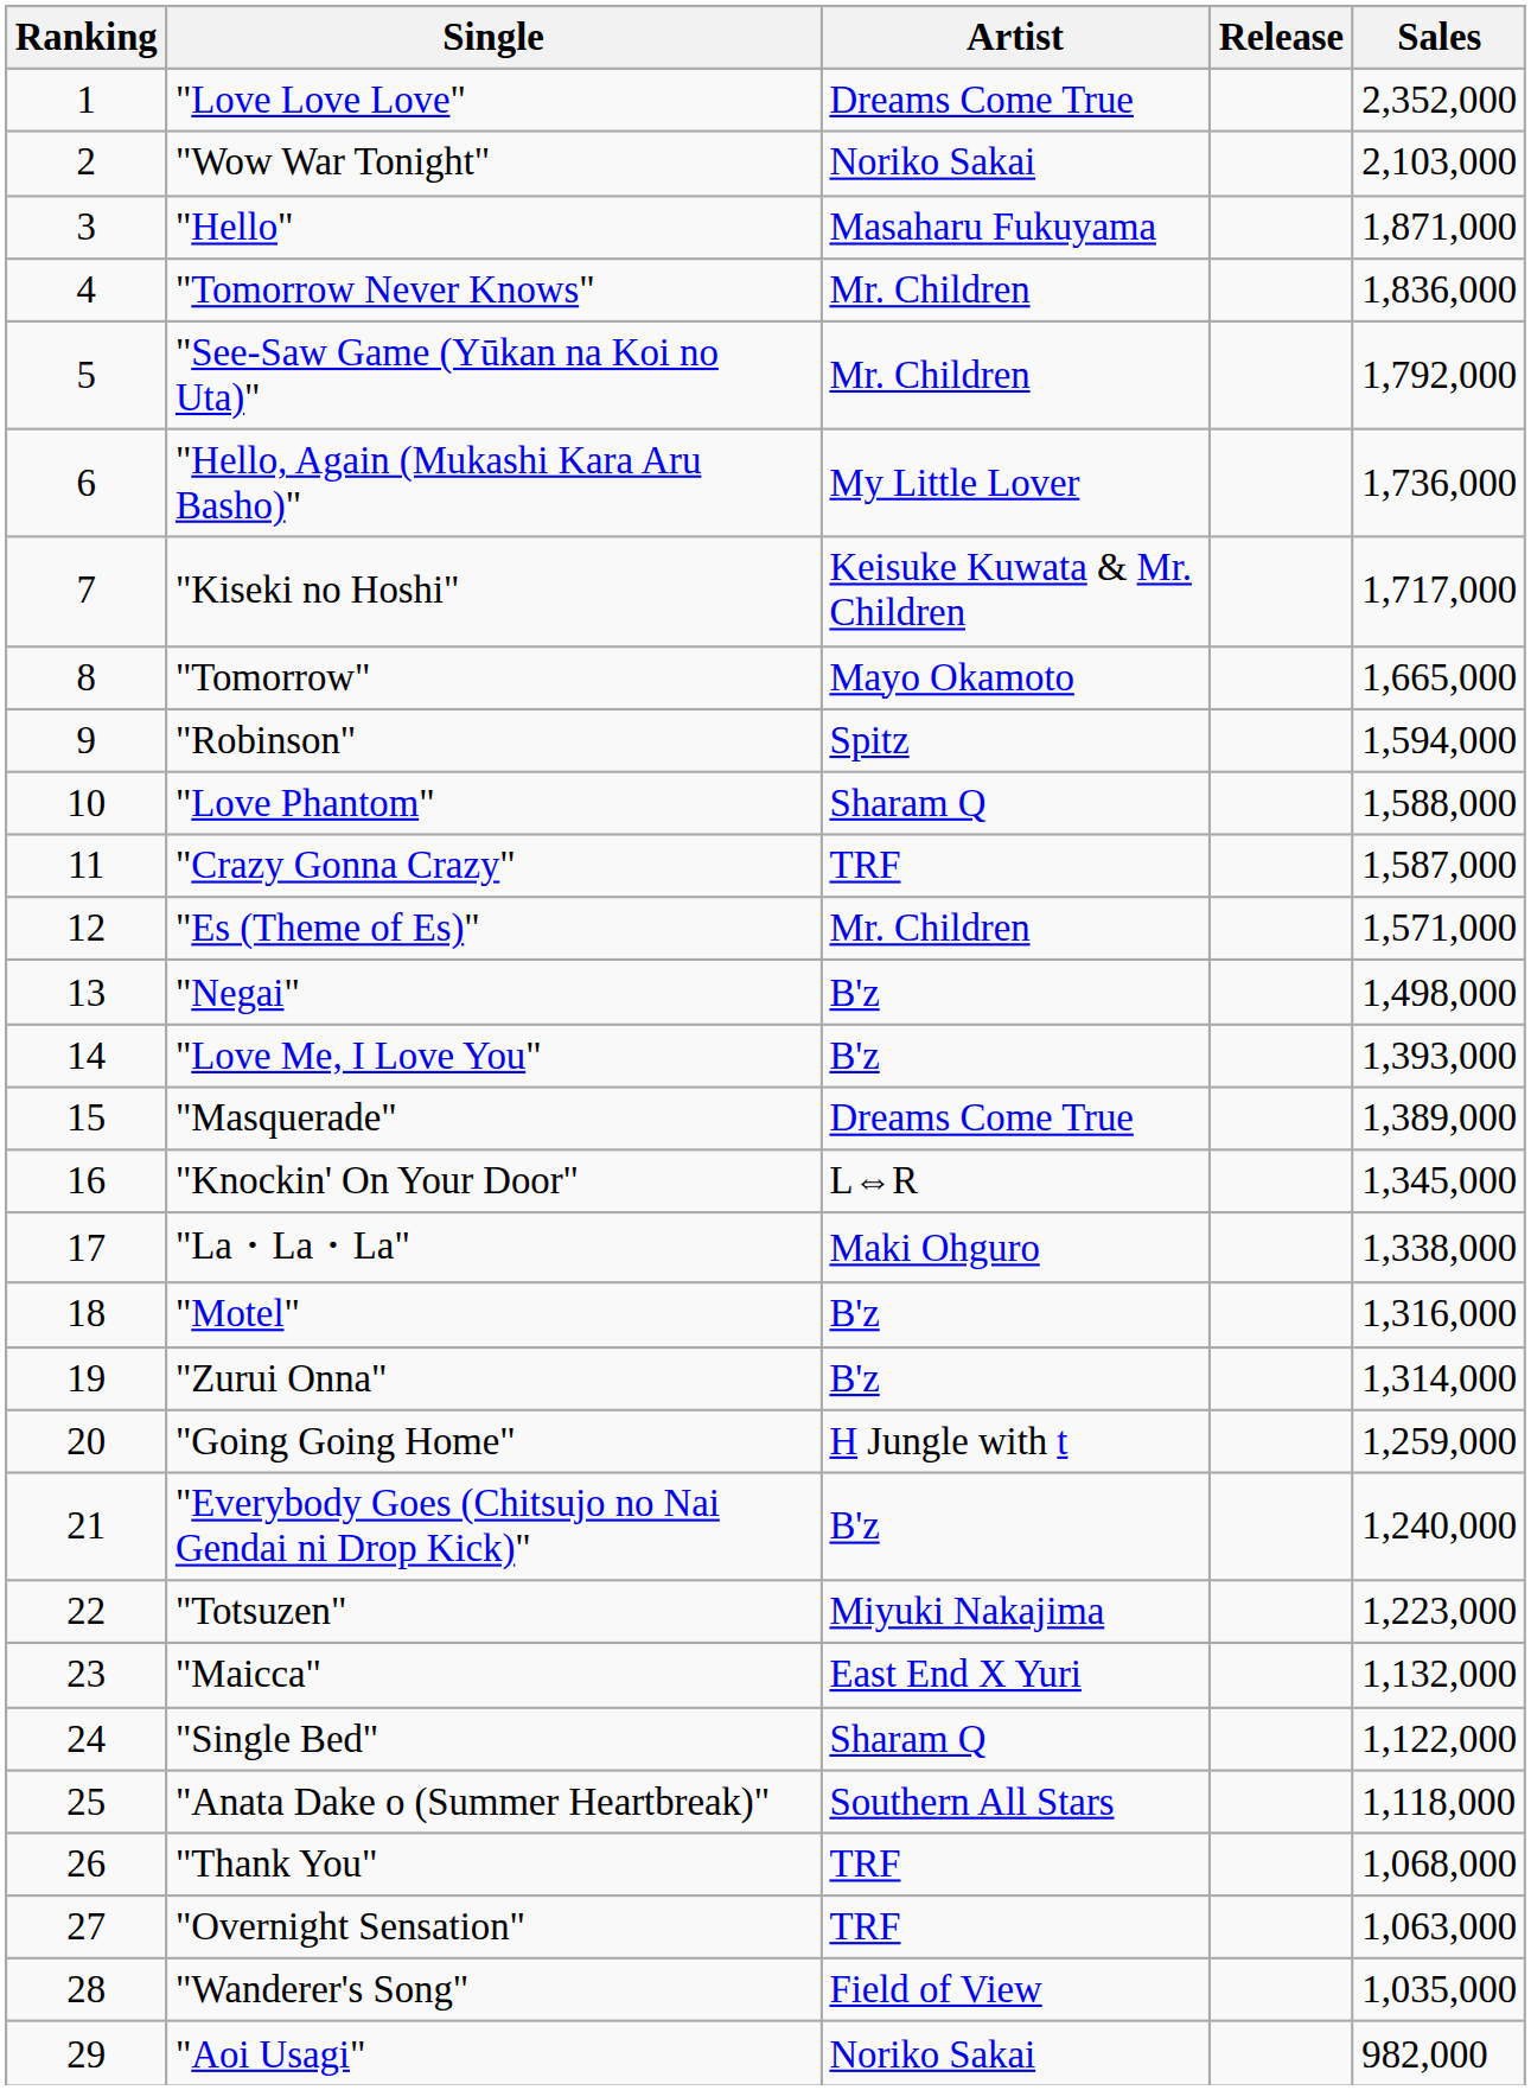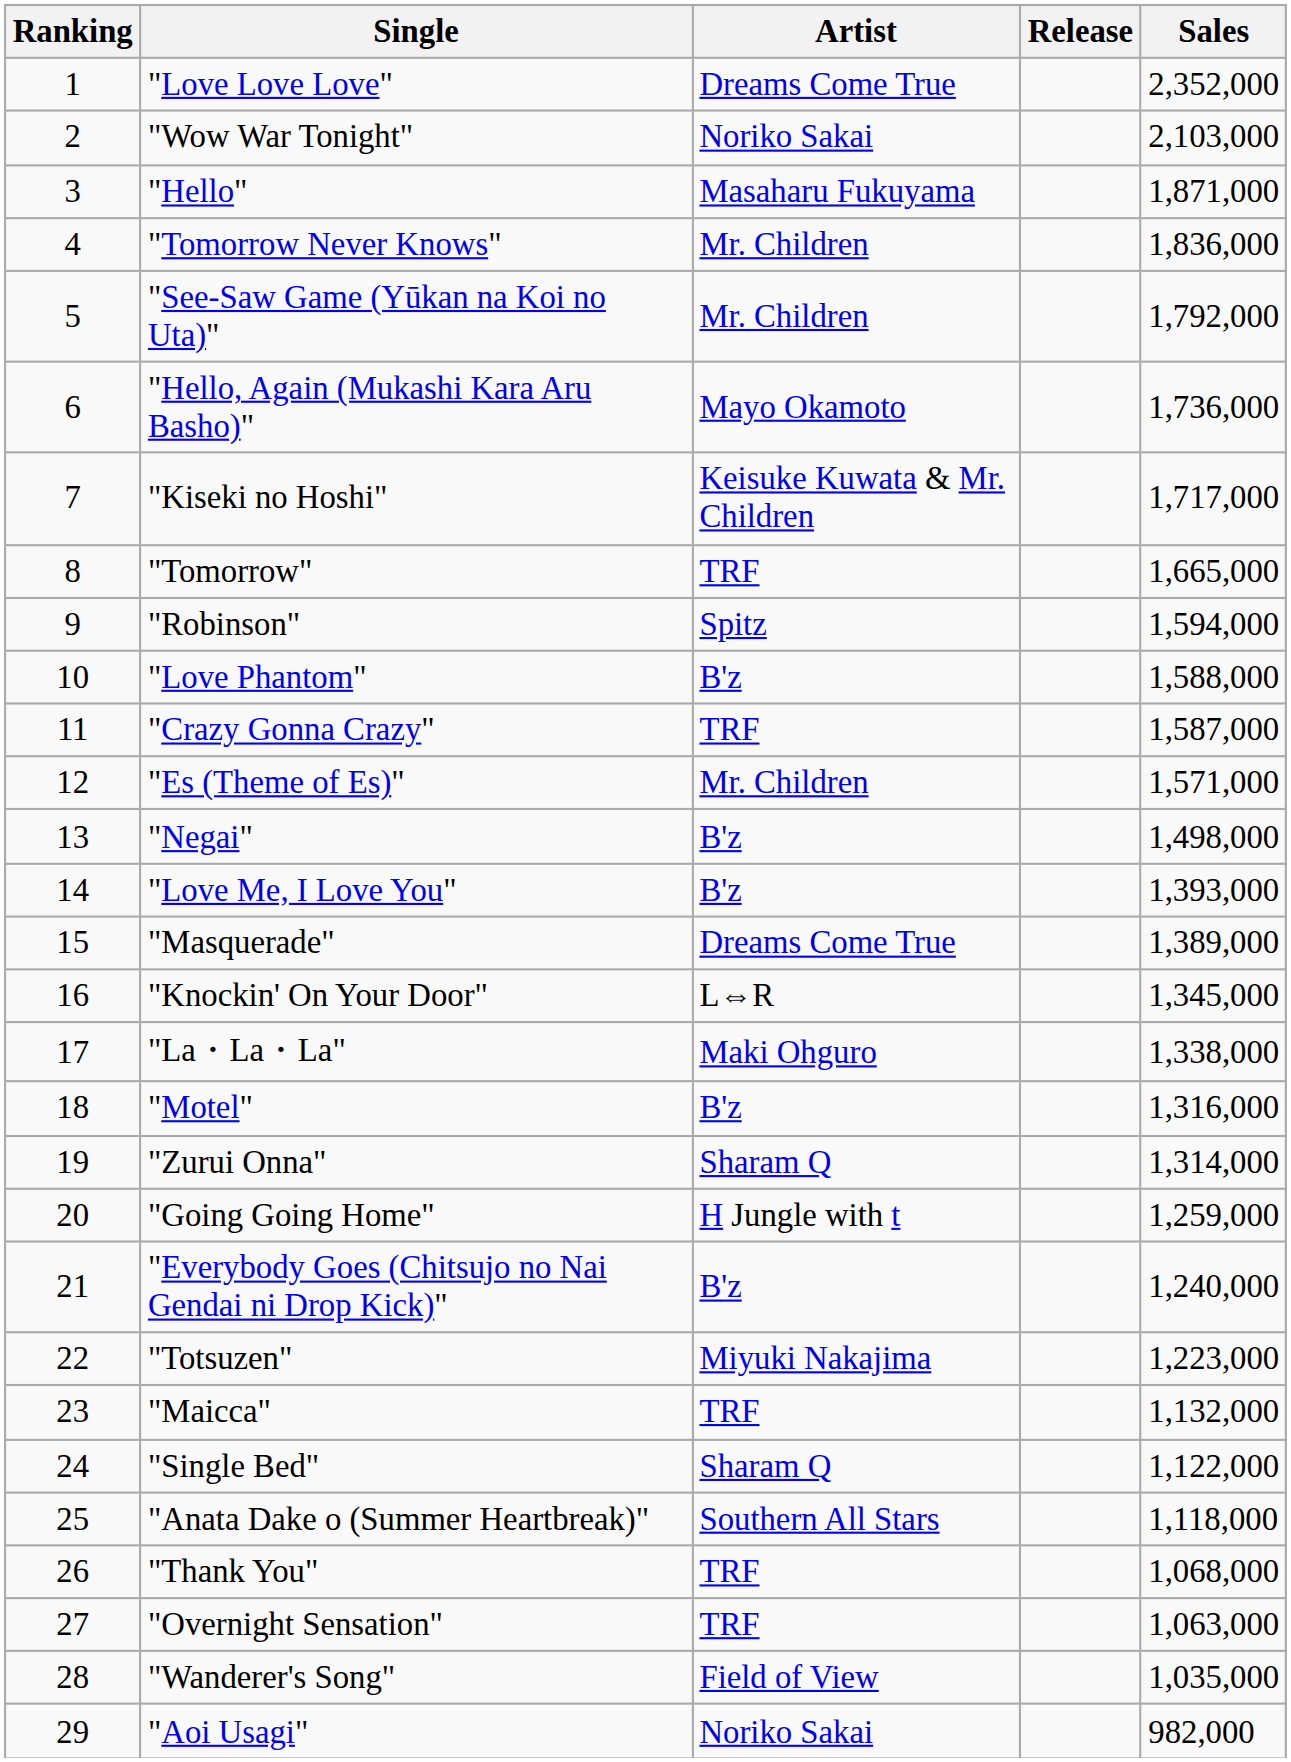 <table class="wikitable sortable" style="font-size:97%;">
 <tr>
 <th>Ranking</th>
 <th>Single</th>
 <th>Artist</th>
 <th>Release</th>
 <th>Sales</th>
 </tr>
 <tr>
 <td align="center">1</td>
 <td>"<a href='#'>Love Love Love</a>"</td>
 <td><a href='#'>Dreams Come True</a></td>
 <td></td>
 <td>2,352,000</td>
 </tr>
 <tr>
 <td align="center">2</td>
 <td>"Wow War Tonight"</td>
 <td><a href='#'>Noriko Sakai</a></td>
 <td></td>
 <td>2,103,000</td>
 </tr>
 <tr>
 <td align="center">3</td>
 <td>"<a href='#'>Hello</a>"</td>
 <td><a href='#'>Masaharu Fukuyama</a></td>
 <td></td>
 <td>1,871,000</td>
 </tr>
 <tr>
 <td align="center">4</td>
 <td>"<a href='#'>Tomorrow Never Knows</a>"</td>
 <td><a href='#'>Mr. Children</a></td>
 <td></td>
 <td>1,836,000</td>
 </tr>
 <tr>
 <td align="center">5</td>
 <td>"<a href='#'>See-Saw Game (Yūkan na Koi no Uta)</a>"</td>
 <td><a href='#'>Mr. Children</a></td>
 <td></td>
 <td>1,792,000</td>
 </tr>
 <tr>
 <td align="center">6</td>
 <td>"<a href='#'>Hello, Again (Mukashi Kara Aru Basho)</a>"</td>
-<td><a href='#'>My Little Lover</a></td>
+<td><a href='#'>Mayo Okamoto</a></td>
 <td></td>
 <td>1,736,000</td>
 </tr>
 <tr>
 <td align="center">7</td>
 <td>"Kiseki no Hoshi"</td>
 <td><a href='#'>Keisuke Kuwata</a> & <a href='#'>Mr. Children</a></td>
 <td></td>
 <td>1,717,000</td>
 </tr>
 <tr>
 <td align="center">8</td>
 <td>"Tomorrow"</td>
-<td><a href='#'>Mayo Okamoto</a></td>
+<td><a href='#'>TRF</a></td>
 <td></td>
 <td>1,665,000</td>
 </tr>
 <tr>
 <td align="center">9</td>
 <td>"Robinson"</td>
 <td><a href='#'>Spitz</a></td>
 <td></td>
 <td>1,594,000</td>
 </tr>
 <tr>
 <td align="center">10</td>
 <td>"<a href='#'>Love Phantom</a>"</td>
-<td><a href='#'>Sharam Q</a></td>
+<td><a href='#'>B'z</a></td>
 <td></td>
 <td>1,588,000</td>
 </tr>
 <tr>
 <td align="center">11</td>
 <td>"<a href='#'>Crazy Gonna Crazy</a>"</td>
 <td><a href='#'>TRF</a></td>
 <td></td>
 <td>1,587,000</td>
 </tr>
 <tr>
 <td align="center">12</td>
 <td>"<a href='#'>Es (Theme of Es)</a>"</td>
 <td><a href='#'>Mr. Children</a></td>
 <td></td>
 <td>1,571,000</td>
 </tr>
 <tr>
 <td align="center">13</td>
 <td>"<a href='#'>Negai</a>"</td>
 <td><a href='#'>B'z</a></td>
 <td></td>
 <td>1,498,000</td>
 </tr>
 <tr>
 <td align="center">14</td>
 <td>"<a href='#'>Love Me, I Love You</a>"</td>
 <td><a href='#'>B'z</a></td>
 <td></td>
 <td>1,393,000</td>
 </tr>
 <tr>
 <td align="center">15</td>
 <td>"Masquerade"</td>
 <td><a href='#'>Dreams Come True</a></td>
 <td></td>
 <td>1,389,000</td>
 </tr>
 <tr>
 <td align="center">16</td>
 <td>"Knockin' On Your Door"</td>
 <td>L⇔R</td>
 <td></td>
 <td>1,345,000</td>
 </tr>
 <tr>
 <td align="center">17</td>
 <td>"La・La・La"</td>
 <td><a href='#'>Maki Ohguro</a></td>
 <td></td>
 <td>1,338,000</td>
 </tr>
 <tr>
 <td align="center">18</td>
 <td>"<a href='#'>Motel</a>"</td>
 <td><a href='#'>B'z</a></td>
 <td></td>
 <td>1,316,000</td>
 </tr>
 <tr>
 <td align="center">19</td>
 <td>"Zurui Onna"</td>
-<td><a href='#'>B'z</a></td>
+<td><a href='#'>Sharam Q</a></td>
 <td></td>
 <td>1,314,000</td>
 </tr>
 <tr>
 <td align="center">20</td>
 <td>"Going Going Home"</td>
 <td><a href='#'>H</a> Jungle with <a href='#'>t</a></td>
 <td></td>
 <td>1,259,000</td>
 </tr>
 <tr>
 <td align="center">21</td>
 <td>"<a href='#'>Everybody Goes (Chitsujo no Nai Gendai ni Drop Kick)</a>"</td>
 <td><a href='#'>B'z</a></td>
 <td></td>
 <td>1,240,000</td>
 </tr>
 <tr>
 <td align="center">22</td>
 <td>"Totsuzen"</td>
 <td><a href='#'>Miyuki Nakajima</a></td>
 <td></td>
 <td>1,223,000</td>
 </tr>
 <tr>
 <td align="center">23</td>
 <td>"Maicca"</td>
-<td><a href='#'>East End X Yuri</a></td>
+<td><a href='#'>TRF</a></td>
 <td></td>
 <td>1,132,000</td>
 </tr>
 <tr>
 <td align="center">24</td>
 <td>"Single Bed"</td>
 <td><a href='#'>Sharam Q</a></td>
 <td></td>
 <td>1,122,000</td>
 </tr>
 <tr>
 <td align="center">25</td>
 <td>"Anata Dake o (Summer Heartbreak)"</td>
 <td><a href='#'>Southern All Stars</a></td>
 <td></td>
 <td>1,118,000</td>
 </tr>
 <tr>
 <td align="center">26</td>
 <td>"Thank You"</td>
 <td><a href='#'>TRF</a></td>
 <td></td>
 <td>1,068,000</td>
 </tr>
 <tr>
 <td align="center">27</td>
 <td>"Overnight Sensation"</td>
 <td><a href='#'>TRF</a></td>
 <td></td>
 <td>1,063,000</td>
 </tr>
 <tr>
 <td align="center">28</td>
 <td>"Wanderer's Song"</td>
 <td><a href='#'>Field of View</a></td>
 <td></td>
 <td>1,035,000</td>
 </tr>
 <tr>
 <td align="center">29</td>
 <td>"<a href='#'>Aoi Usagi</a>"</td>
 <td><a href='#'>Noriko Sakai</a></td>
 <td></td>
 <td>982,000</td>
 </tr>
 </table>
